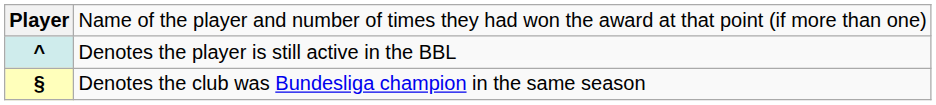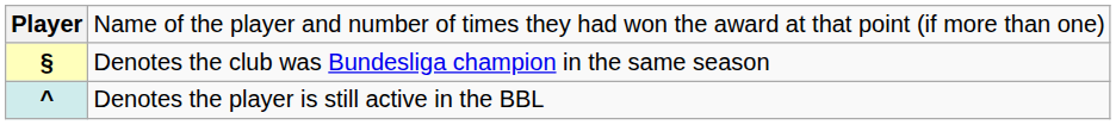 <table class="wikitable plainrowheaders">
 <tr>
 <th scope="row">Player </th>
 <td>Name of the player and number of times they had won the award at that point (if more than one)</td>
 </tr>
 <tr>
+<th scope="row" style="text-align:center; background:#ffb">§</th>
+<td>Denotes the club was <a href='#'>Bundesliga champion</a> in the same season</td>
+</tr>
+<tr>
 <th scope="row" style="background-color:#CFECEC;"><div>^</div></th>
 <td>Denotes the player is still active in the BBL</td>
 </tr>
-<tr>
-<th scope="row" style="text-align:center; background:#ffb">§</th>
-<td>Denotes the club was <a href='#'>Bundesliga champion</a> in the same season</td>
-</tr>
 </table>
